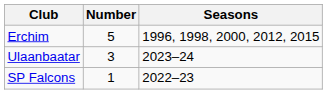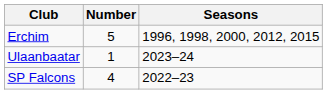 <table class="wikitable sortable">
 <tr>
 <th>Club</th>
 <th>Number</th>
 <th>Seasons</th>
 </tr>
 <tr>
 <td><a href='#'>Erchim</a></td>
 <td style="text-align:center">5</td>
 <td>1996, 1998, 2000, 2012, 2015</td>
 </tr>
 <tr>
 <td><a href='#'>Ulaanbaatar</a></td>
-<td style="text-align:center">3</td>
+<td style="text-align:center">1</td>
 <td>2023–24</td>
 </tr>
 <tr>
 <td><a href='#'>SP Falcons</a></td>
-<td style="text-align:center">1</td>
+<td style="text-align:center">4</td>
 <td>2022–23</td>
 </tr>
 </table>
